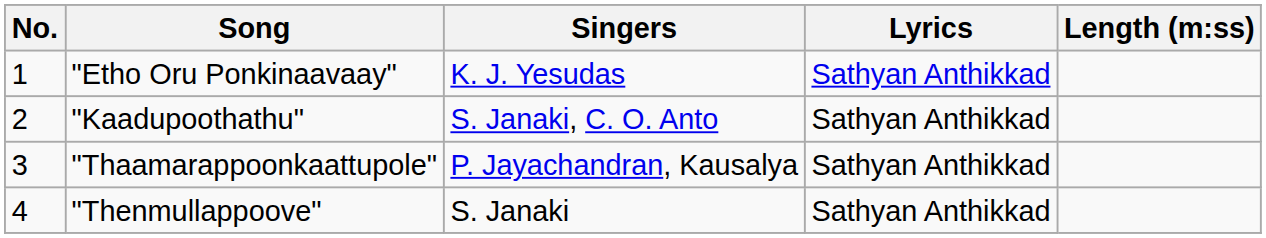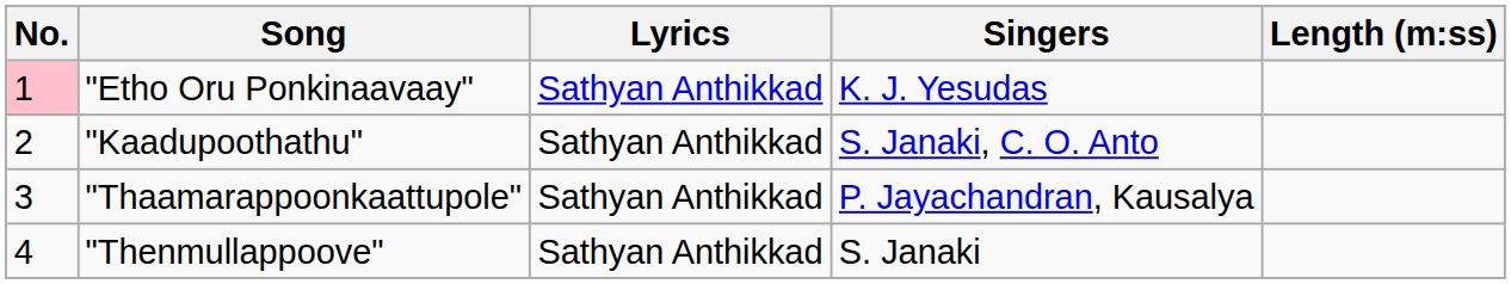 <table class="wikitable" style="font-size:95%;">
 <tr>
 <th>No.</th>
 <th>Song</th>
+<th>Lyrics</th>
 <th>Singers</th>
-<th>Lyrics</th>
 <th>Length (m:ss)</th>
 </tr>
 <tr>
-<td>1</td>
+<td style="background: pink;">1</td>
 <td>"Etho Oru Ponkinaavaay"</td>
+<td><a href='#'>Sathyan Anthikkad</a></td>
 <td><a href='#'>K. J. Yesudas</a></td>
-<td><a href='#'>Sathyan Anthikkad</a></td>
 <td></td>
 </tr>
 <tr>
 <td>2</td>
 <td>"Kaadupoothathu"</td>
+<td>Sathyan Anthikkad</td>
 <td><a href='#'>S. Janaki</a>, <a href='#'>C. O. Anto</a></td>
-<td>Sathyan Anthikkad</td>
 <td></td>
 </tr>
 <tr>
 <td>3</td>
 <td>"Thaamarappoonkaattupole"</td>
+<td>Sathyan Anthikkad</td>
 <td><a href='#'>P. Jayachandran</a>, Kausalya</td>
-<td>Sathyan Anthikkad</td>
 <td></td>
 </tr>
 <tr>
 <td>4</td>
 <td>"Thenmullappoove"</td>
+<td>Sathyan Anthikkad</td>
 <td>S. Janaki</td>
-<td>Sathyan Anthikkad</td>
 <td></td>
 </tr>
 </table>
